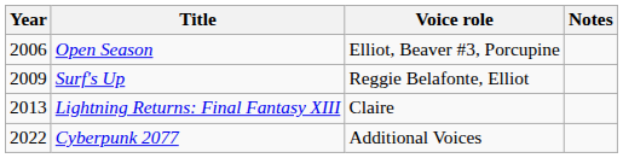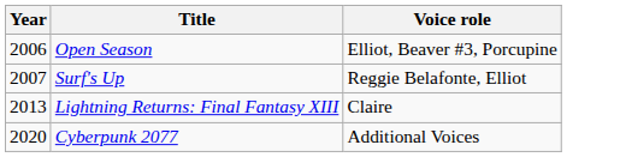 <table class="wikitable">
 <tr>
 <th>Year</th>
 <th>Title</th>
 <th>Voice role</th>
-<th>Notes</th>
 </tr>
 <tr>
 <td>2006</td>
 <td><em><a href='#'>Open Season</a></em></td>
 <td>Elliot, Beaver #3, Porcupine</td>
-<td></td>
 </tr>
 <tr>
-<td>2009</td>
+<td>2007</td>
 <td><em><a href='#'>Surf's Up</a></em></td>
 <td>Reggie Belafonte, Elliot</td>
-<td></td>
 </tr>
 <tr>
 <td>2013</td>
 <td><em><a href='#'>Lightning Returns: Final Fantasy XIII</a></em></td>
 <td>Claire</td>
-<td></td>
 </tr>
 <tr>
-<td>2022</td>
+<td>2020</td>
 <td><em><a href='#'>Cyberpunk 2077</a></em></td>
 <td>Additional Voices</td>
-<td></td>
 </tr>
 </table>
